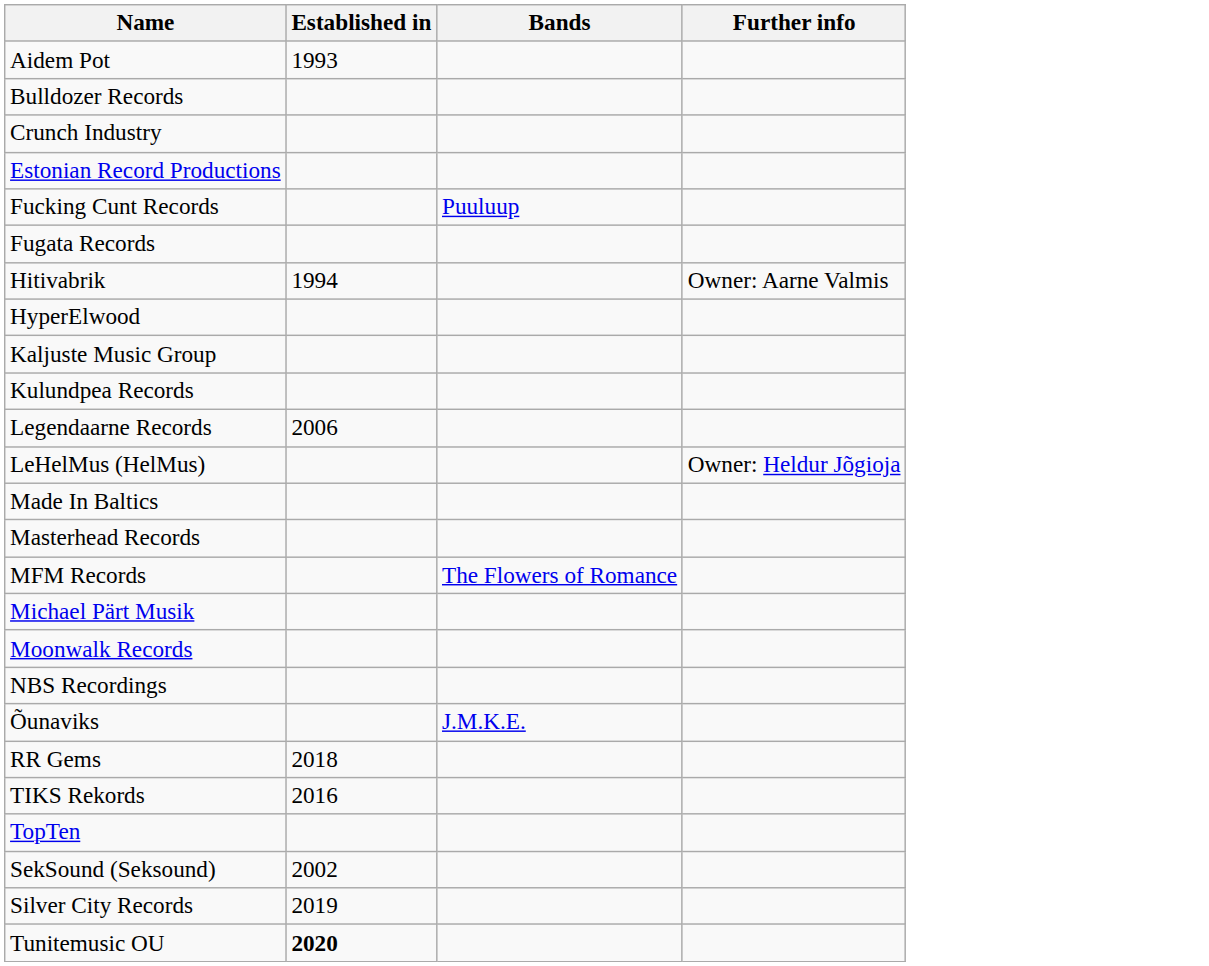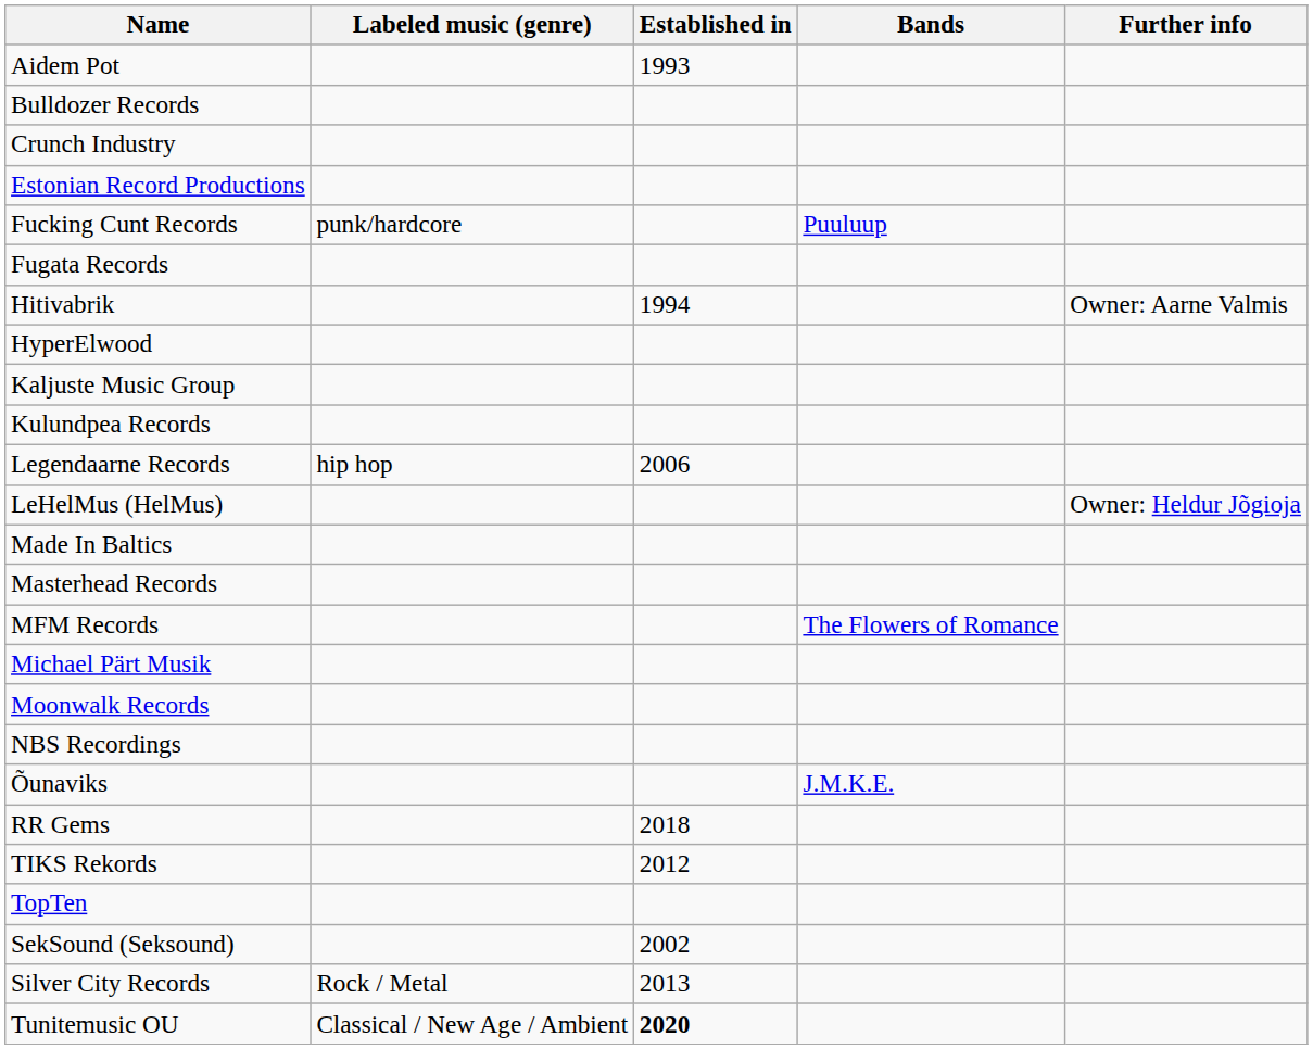 <table class="wikitable sortable">
 <tr>
 <th>Name</th>
+<th>Labeled music (genre)</th>
 <th>Established in</th>
 <th>Bands</th>
 <th>Further info</th>
 </tr>
 <tr>
 <td>Aidem Pot</td>
+<td></td>
 <td>1993</td>
 <td></td>
 <td></td>
 </tr>
 <tr>
 <td>Bulldozer Records</td>
 <td></td>
 <td></td>
 <td></td>
+<td></td>
 </tr>
 <tr>
 <td>Crunch Industry</td>
+<td></td>
 <td></td>
 <td></td>
 <td></td>
 </tr>
 <tr>
 <td><a href='#'>Estonian Record Productions</a></td>
 <td></td>
 <td></td>
 <td></td>
+<td></td>
 </tr>
 <tr>
 <td>Fucking Cunt Records</td>
+<td>punk/hardcore</td>
 <td></td>
 <td><a href='#'>Puuluup</a></td>
 <td></td>
 </tr>
 <tr>
 <td>Fugata Records</td>
 <td></td>
 <td></td>
 <td></td>
+<td></td>
 </tr>
 <tr>
 <td>Hitivabrik</td>
+<td></td>
 <td>1994 </td>
 <td></td>
 <td>Owner: Aarne Valmis </td>
 </tr>
 <tr>
 <td>HyperElwood</td>
 <td></td>
 <td></td>
 <td></td>
+<td></td>
 </tr>
 <tr>
 <td>Kaljuste Music Group</td>
+<td></td>
 <td></td>
 <td></td>
 <td></td>
 </tr>
 <tr>
 <td>Kulundpea Records</td>
 <td></td>
 <td></td>
 <td></td>
+<td></td>
 </tr>
 <tr>
 <td>Legendaarne Records</td>
+<td>hip hop</td>
 <td>2006</td>
 <td></td>
 <td></td>
 </tr>
 <tr>
 <td>LeHelMus (HelMus)</td>
+<td></td>
 <td></td>
 <td></td>
 <td>Owner: <a href='#'>Heldur Jõgioja</a></td>
 </tr>
 <tr>
 <td>Made In Baltics</td>
 <td></td>
 <td></td>
 <td></td>
+<td></td>
 </tr>
 <tr>
 <td>Masterhead Records</td>
 <td></td>
 <td></td>
 <td></td>
+<td></td>
 </tr>
 <tr>
 <td>MFM Records</td>
+<td></td>
 <td></td>
 <td><a href='#'>The Flowers of Romance</a></td>
 <td></td>
 </tr>
 <tr>
 <td><a href='#'>Michael Pärt Musik</a></td>
 <td></td>
 <td></td>
 <td></td>
+<td></td>
 </tr>
 <tr>
 <td><a href='#'>Moonwalk Records</a></td>
+<td></td>
 <td></td>
 <td></td>
 <td></td>
 </tr>
 <tr>
 <td>NBS Recordings</td>
 <td></td>
 <td></td>
 <td></td>
+<td></td>
 </tr>
 <tr>
 <td>Õunaviks</td>
+<td></td>
 <td></td>
 <td><a href='#'>J.M.K.E.</a></td>
 <td></td>
 </tr>
 <tr>
 <td>RR Gems</td>
+<td></td>
 <td>2018</td>
 <td></td>
 <td></td>
 </tr>
 <tr>
 <td>TIKS Rekords</td>
-<td>2016</td>
+<td></td>
+<td>2012</td>
 <td></td>
 <td></td>
 </tr>
 <tr>
 <td><a href='#'>TopTen</a></td>
 <td></td>
 <td></td>
 <td></td>
+<td></td>
 </tr>
 <tr>
 <td>SekSound (Seksound)</td>
+<td></td>
 <td>2002</td>
 <td></td>
 <td></td>
 </tr>
 <tr>
 <td>Silver City Records</td>
-<td>2019</td>
+<td>Rock / Metal</td>
+<td>2013</td>
 <td></td>
 <td></td>
 </tr>
 <tr>
 <td>Tunitemusic OU</td>
+<td>Classical / New Age / Ambient</td>
 <td><strong>2020</strong></td>
 <td></td>
 <td></td>
 </tr>
 </table>
